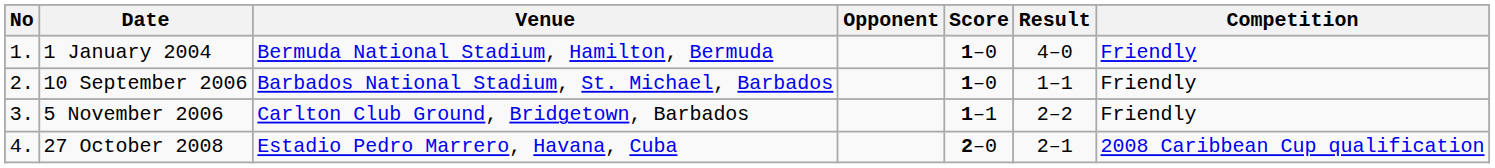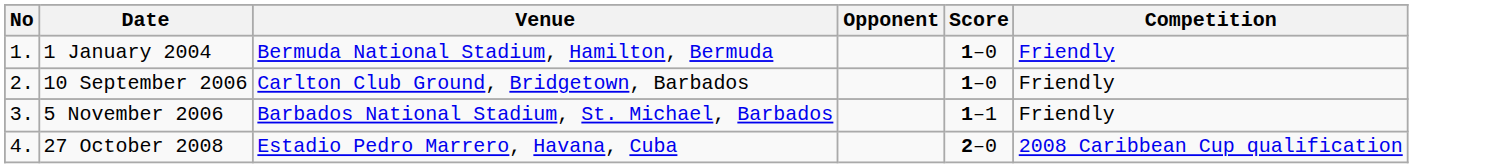 <table class="wikitable" style="font-size:85%;">
 <tr>
 <th>No</th>
 <th>Date</th>
 <th>Venue</th>
 <th>Opponent</th>
 <th>Score</th>
-<th>Result</th>
 <th>Competition</th>
 </tr>
 <tr>
 <td>1.</td>
 <td>1 January 2004</td>
 <td><a href='#'>Bermuda National Stadium</a>, <a href='#'>Hamilton</a>, <a href='#'>Bermuda</a></td>
 <td></td>
 <td align=center><strong>1</strong>–0</td>
-<td align=center>4–0</td>
 <td><a href='#'>Friendly</a></td>
 </tr>
 <tr>
 <td>2.</td>
 <td>10 September 2006</td>
-<td><a href='#'>Barbados National Stadium</a>, <a href='#'>St. Michael</a>,  <a href='#'>Barbados</a></td>
+<td><a href='#'>Carlton Club Ground</a>, <a href='#'>Bridgetown</a>, Barbados</td>
 <td></td>
 <td align=center><strong>1</strong>–0</td>
-<td align=center>1–1</td>
 <td>Friendly</td>
 </tr>
 <tr>
 <td>3.</td>
 <td>5 November 2006</td>
-<td><a href='#'>Carlton Club Ground</a>, <a href='#'>Bridgetown</a>, Barbados</td>
+<td><a href='#'>Barbados National Stadium</a>, <a href='#'>St. Michael</a>,  <a href='#'>Barbados</a></td>
 <td></td>
 <td align=center><strong>1</strong>–1</td>
-<td align=center>2–2</td>
 <td>Friendly</td>
 </tr>
 <tr>
 <td>4.</td>
 <td>27 October 2008</td>
 <td><a href='#'>Estadio Pedro Marrero</a>, <a href='#'>Havana</a>, <a href='#'>Cuba</a></td>
 <td></td>
 <td align=center><strong>2</strong>–0</td>
-<td align=center>2–1</td>
 <td><a href='#'>2008 Caribbean Cup qualification</a></td>
 </tr>
 </table>
